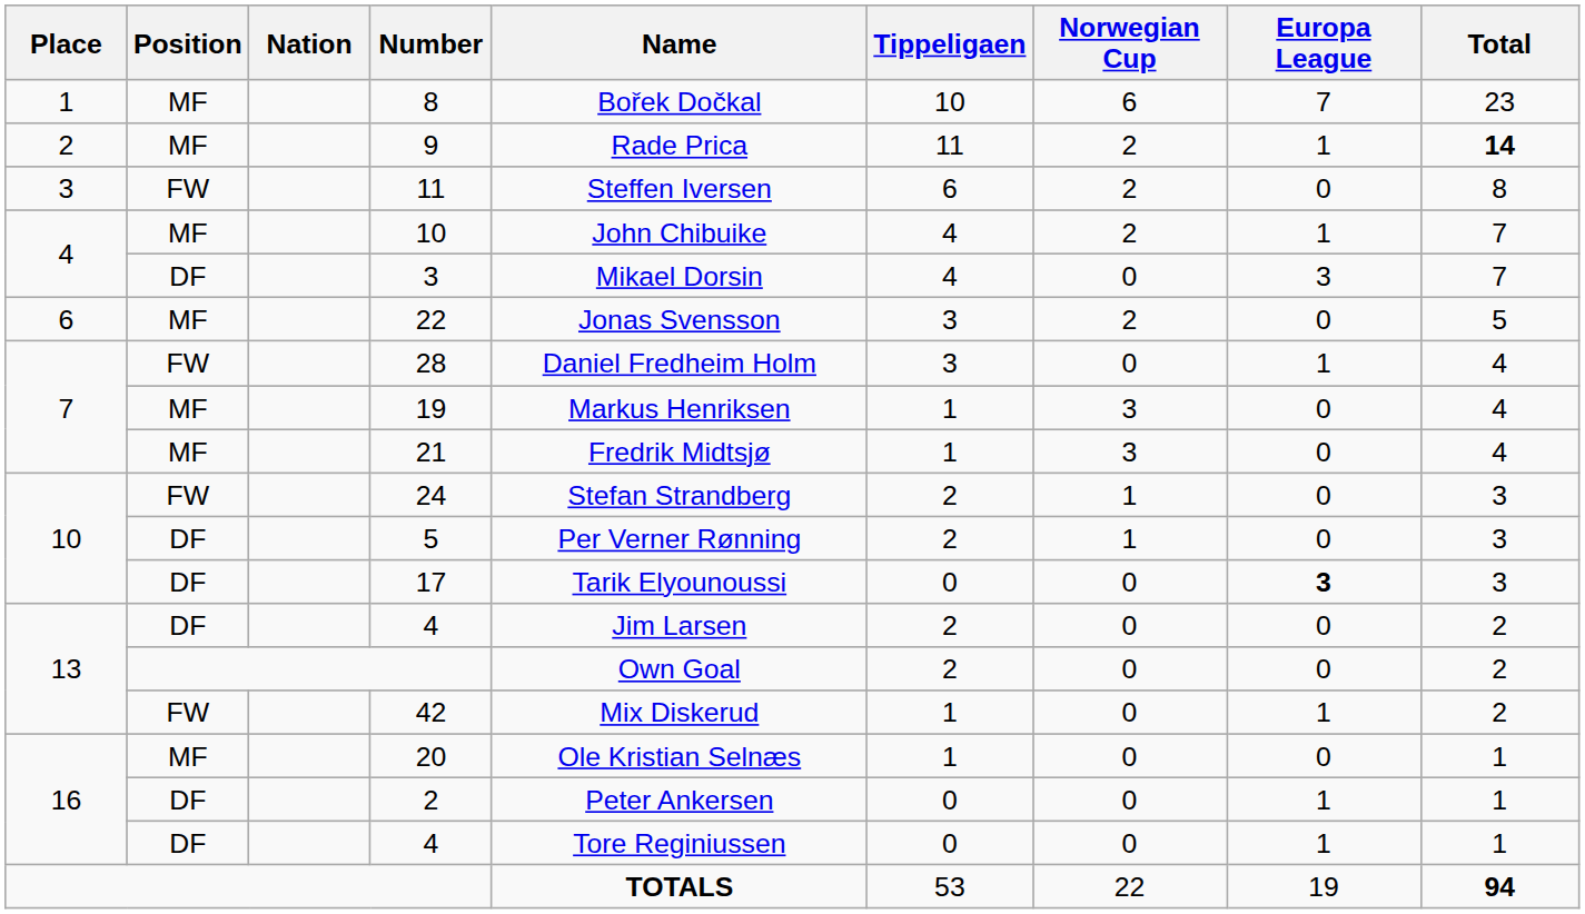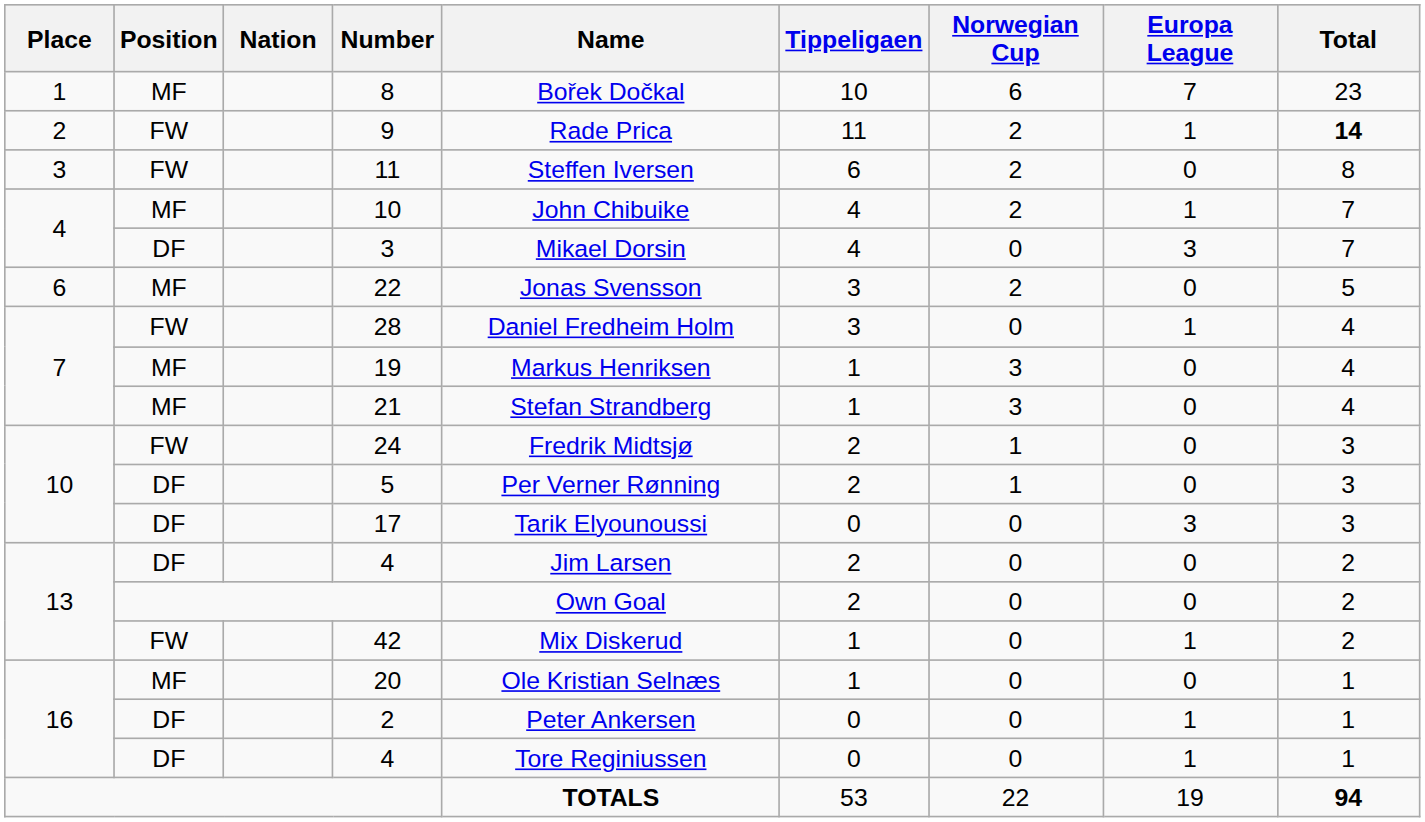 <table class="wikitable" style="font-size: 95%; text-align: center;">
 <tr>
 <th width=60>Place</th>
 <th width=60>Position</th>
 <th width=60>Nation</th>
 <th width=60>Number</th>
 <th width=200>Name</th>
 <th width=80><a href='#'>Tippeligaen</a></th>
 <th width=100><a href='#'>Norwegian Cup</a></th>
 <th width=100><a href='#'>Europa League</a></th>
 <th width=80><strong>Total</strong></th>
 </tr>
 <tr>
 <td>1</td>
 <td>MF</td>
 <td></td>
 <td>8</td>
 <td><a href='#'>Bořek Dočkal</a></td>
 <td>10</td>
 <td>6</td>
 <td>7</td>
 <td>23</td>
 </tr>
 <tr>
 <td>2</td>
-<td>MF</td>
+<td>FW</td>
 <td></td>
 <td>9</td>
 <td><a href='#'>Rade Prica</a></td>
 <td>11</td>
 <td>2</td>
 <td>1</td>
 <td><strong>14</strong></td>
 </tr>
 <tr>
 <td>3</td>
 <td>FW</td>
 <td></td>
 <td>11</td>
 <td><a href='#'>Steffen Iversen</a></td>
 <td>6</td>
 <td>2</td>
 <td>0</td>
 <td>8</td>
 </tr>
 <tr>
 <td rowspan="2">4</td>
 <td>MF</td>
 <td></td>
 <td>10</td>
 <td><a href='#'>John Chibuike</a></td>
 <td>4</td>
 <td>2</td>
 <td>1</td>
 <td>7</td>
 </tr>
 <tr>
 <td>DF</td>
 <td></td>
 <td>3</td>
 <td><a href='#'>Mikael Dorsin</a></td>
 <td>4</td>
 <td>0</td>
 <td>3</td>
 <td>7</td>
 </tr>
 <tr>
 <td>6</td>
 <td>MF</td>
 <td></td>
 <td>22</td>
 <td><a href='#'>Jonas Svensson</a></td>
 <td>3</td>
 <td>2</td>
 <td>0</td>
 <td>5</td>
 </tr>
 <tr>
 <td rowspan="3">7</td>
 <td>FW</td>
 <td></td>
 <td>28</td>
 <td><a href='#'>Daniel Fredheim Holm</a></td>
 <td>3</td>
 <td>0</td>
 <td>1</td>
 <td>4</td>
 </tr>
 <tr>
 <td>MF</td>
 <td></td>
 <td>19</td>
 <td><a href='#'>Markus Henriksen</a></td>
 <td>1</td>
 <td>3</td>
 <td>0</td>
 <td>4</td>
 </tr>
 <tr>
 <td>MF</td>
 <td></td>
 <td>21</td>
-<td><a href='#'>Fredrik Midtsjø</a></td>
+<td><a href='#'>Stefan Strandberg</a></td>
 <td>1</td>
 <td>3</td>
 <td>0</td>
 <td>4</td>
 </tr>
 <tr>
 <td rowspan="3">10</td>
 <td>FW</td>
 <td></td>
 <td>24</td>
-<td><a href='#'>Stefan Strandberg</a></td>
+<td><a href='#'>Fredrik Midtsjø</a></td>
 <td>2</td>
 <td>1</td>
 <td>0</td>
 <td>3</td>
 </tr>
 <tr>
 <td>DF</td>
 <td></td>
 <td>5</td>
 <td><a href='#'>Per Verner Rønning</a></td>
 <td>2</td>
 <td>1</td>
 <td>0</td>
 <td>3</td>
 </tr>
 <tr>
 <td>DF</td>
 <td></td>
 <td>17</td>
 <td><a href='#'>Tarik Elyounoussi</a></td>
 <td>0</td>
 <td>0</td>
-<td><strong>3</strong></td>
+<td>3</td>
 <td>3</td>
 </tr>
 <tr>
 <td rowspan="3">13</td>
 <td>DF</td>
 <td></td>
 <td>4</td>
 <td><a href='#'>Jim Larsen</a></td>
 <td>2</td>
 <td>0</td>
 <td>0</td>
 <td>2</td>
 </tr>
 <tr>
 <td colspan="3"></td>
 <td><a href='#'>Own Goal</a></td>
 <td>2</td>
 <td>0</td>
 <td>0</td>
 <td>2</td>
 </tr>
 <tr>
 <td>FW</td>
 <td></td>
 <td>42</td>
 <td><a href='#'>Mix Diskerud</a></td>
 <td>1</td>
 <td>0</td>
 <td>1</td>
 <td>2</td>
 </tr>
 <tr>
 <td rowspan="3">16</td>
 <td>MF</td>
 <td></td>
 <td>20</td>
 <td><a href='#'>Ole Kristian Selnæs</a></td>
 <td>1</td>
 <td>0</td>
 <td>0</td>
 <td>1</td>
 </tr>
 <tr>
 <td>DF</td>
 <td></td>
 <td>2</td>
 <td><a href='#'>Peter Ankersen</a></td>
 <td>0</td>
 <td>0</td>
 <td>1</td>
 <td>1</td>
 </tr>
 <tr>
 <td>DF</td>
 <td></td>
 <td>4</td>
 <td><a href='#'>Tore Reginiussen</a></td>
 <td>0</td>
 <td>0</td>
 <td>1</td>
 <td>1</td>
 </tr>
 <tr>
 <td colspan="4"></td>
 <td><strong>TOTALS</strong></td>
 <td>53</td>
 <td>22</td>
 <td>19</td>
 <td><strong>94</strong></td>
 </tr>
 </table>
